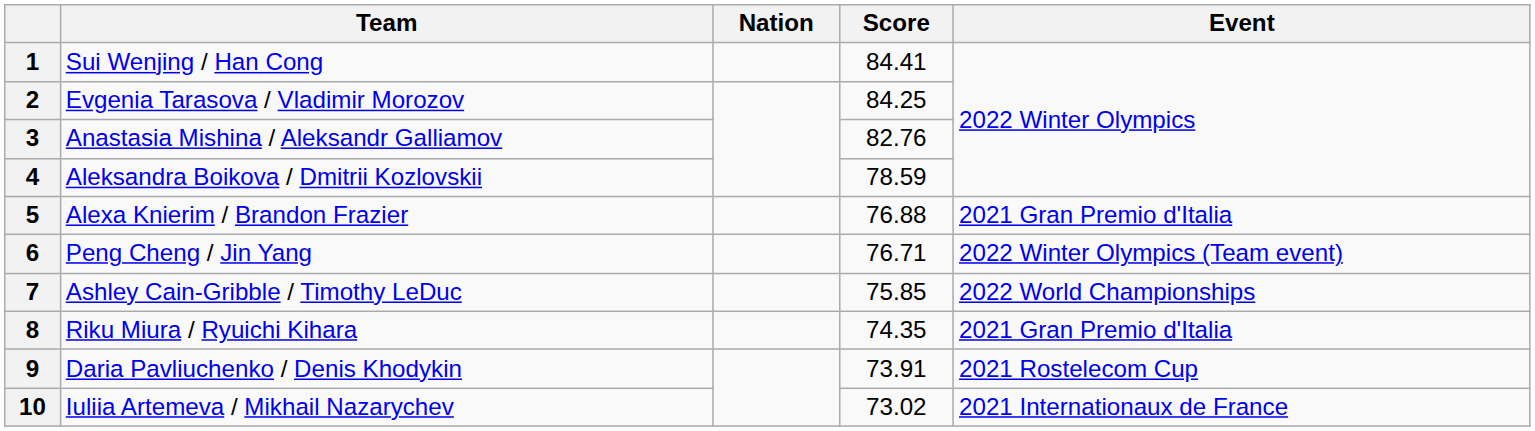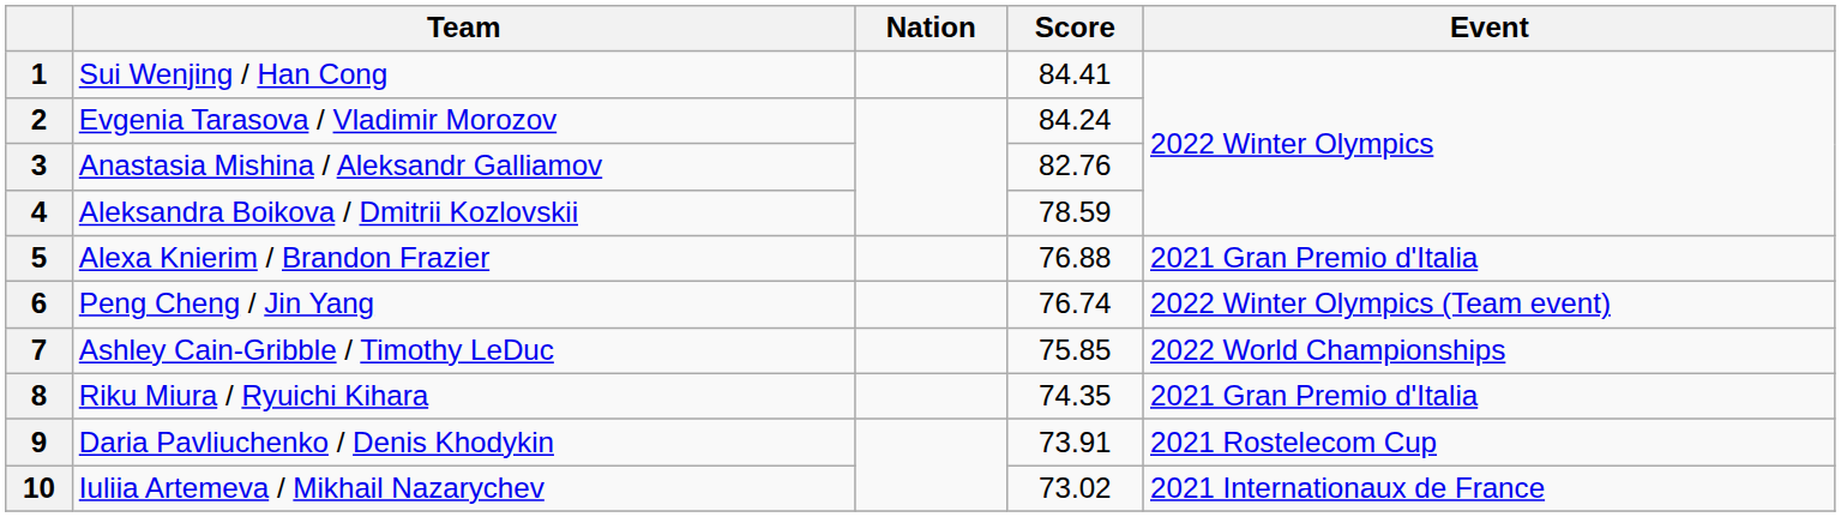 <table class="wikitable sortable" style="text-align:left; width:80%">
 <tr>
 <th scope="col"></th>
 <th scope="col">Team</th>
 <th scope="col">Nation</th>
 <th scope="col">Score</th>
 <th scope="col">Event</th>
 </tr>
 <tr>
 <th scope="row">1</th>
 <td><a href='#'>Sui Wenjing</a> / <a href='#'>Han Cong</a></td>
 <td></td>
 <td style="text-align:center;">84.41</td>
 <td rowspan="4"><a href='#'>2022 Winter Olympics</a></td>
 </tr>
 <tr>
 <th scope="row">2</th>
 <td><a href='#'>Evgenia Tarasova</a> / <a href='#'>Vladimir Morozov</a></td>
 <td rowspan="3"></td>
-<td style="text-align:center;">84.25</td>
+<td style="text-align:center;">84.24</td>
 </tr>
 <tr>
 <th scope="row">3</th>
 <td><a href='#'>Anastasia Mishina</a> / <a href='#'>Aleksandr Galliamov</a></td>
 <td style="text-align:center;">82.76</td>
 </tr>
 <tr>
 <th scope="row">4</th>
 <td><a href='#'>Aleksandra Boikova</a> / <a href='#'>Dmitrii Kozlovskii</a></td>
 <td style="text-align:center;">78.59</td>
 </tr>
 <tr>
 <th scope="row">5</th>
 <td><a href='#'>Alexa Knierim</a> / <a href='#'>Brandon Frazier</a></td>
 <td></td>
 <td style="text-align:center;">76.88</td>
 <td><a href='#'>2021 Gran Premio d'Italia</a></td>
 </tr>
 <tr>
 <th scope="row">6</th>
 <td><a href='#'>Peng Cheng</a> / <a href='#'>Jin Yang</a></td>
 <td></td>
-<td style="text-align:center;">76.71</td>
+<td style="text-align:center;">76.74</td>
 <td><a href='#'>2022 Winter Olympics (Team event)</a></td>
 </tr>
 <tr>
 <th scope="row">7</th>
 <td><a href='#'>Ashley Cain-Gribble</a> / <a href='#'>Timothy LeDuc</a></td>
 <td></td>
 <td style="text-align:center;">75.85</td>
 <td><a href='#'>2022 World Championships</a></td>
 </tr>
 <tr>
 <th scope="row">8</th>
 <td><a href='#'>Riku Miura</a> / <a href='#'>Ryuichi Kihara</a></td>
 <td></td>
 <td style="text-align:center;">74.35</td>
 <td><a href='#'>2021 Gran Premio d'Italia</a></td>
 </tr>
 <tr>
 <th scope="row">9</th>
 <td><a href='#'>Daria Pavliuchenko</a> / <a href='#'>Denis Khodykin</a></td>
 <td rowspan="2"></td>
 <td style="text-align:center;">73.91</td>
 <td><a href='#'>2021 Rostelecom Cup</a></td>
 </tr>
 <tr>
 <th scope="row">10</th>
 <td><a href='#'>Iuliia Artemeva</a> / <a href='#'>Mikhail Nazarychev</a></td>
 <td style="text-align:center;">73.02</td>
 <td><a href='#'>2021 Internationaux de France</a></td>
 </tr>
 </table>
